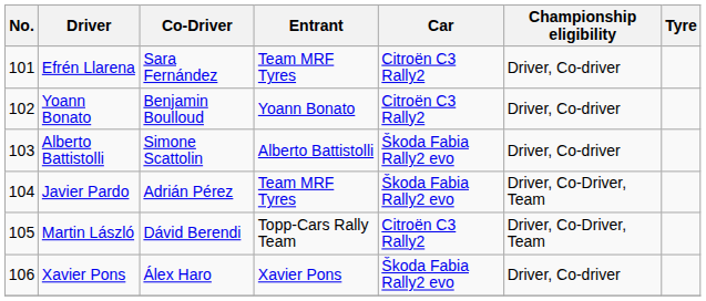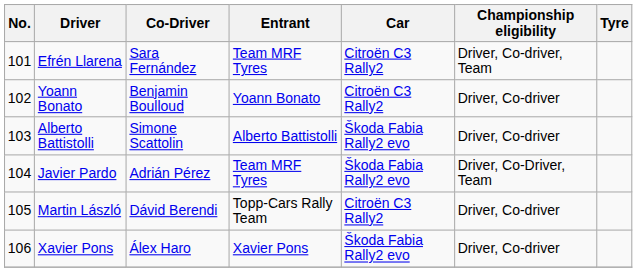 <table class="wikitable" style="font-size: 85%;">
 <tr>
 <th>No.</th>
 <th>Driver</th>
 <th>Co-Driver</th>
 <th>Entrant</th>
 <th>Car</th>
 <th>Championship eligibility</th>
 <th>Tyre</th>
 </tr>
 <tr>
 <td align="center">101</td>
 <td> <a href='#'>Efrén Llarena</a></td>
 <td> <a href='#'>Sara Fernández</a></td>
 <td> <a href='#'>Team MRF Tyres</a></td>
 <td><a href='#'>Citroën C3 Rally2</a></td>
-<td>Driver, Co-driver</td>
+<td>Driver, Co-driver, Team</td>
 <td align="center"></td>
 </tr>
 <tr>
 <td align="center">102</td>
 <td> <a href='#'>Yoann Bonato</a></td>
 <td> <a href='#'>Benjamin Boulloud</a></td>
 <td> <a href='#'>Yoann Bonato</a></td>
 <td><a href='#'>Citroën C3 Rally2</a></td>
 <td>Driver, Co-driver</td>
 <td align="center"></td>
 </tr>
 <tr>
 <td align="center">103</td>
 <td> <a href='#'>Alberto Battistolli</a></td>
 <td> <a href='#'>Simone Scattolin</a></td>
 <td> <a href='#'>Alberto Battistolli</a></td>
 <td><a href='#'>Škoda Fabia Rally2 evo</a></td>
 <td>Driver, Co-driver</td>
 <td align="center"></td>
 </tr>
 <tr>
 <td align="center">104</td>
 <td> <a href='#'>Javier Pardo</a></td>
 <td> <a href='#'>Adrián Pérez</a></td>
 <td> <a href='#'>Team MRF Tyres</a></td>
 <td><a href='#'>Škoda Fabia Rally2 evo</a></td>
 <td>Driver, Co-Driver, Team</td>
 <td align="center"></td>
 </tr>
 <tr>
 <td align="center">105</td>
 <td> <a href='#'>Martin László</a></td>
 <td> <a href='#'>Dávid Berendi</a></td>
 <td> Topp-Cars Rally Team</td>
 <td><a href='#'>Citroën C3 Rally2</a></td>
-<td>Driver, Co-Driver, Team</td>
+<td>Driver, Co-driver</td>
 <td align="center"></td>
 </tr>
 <tr>
 <td align="center">106</td>
 <td> <a href='#'>Xavier Pons</a></td>
 <td> <a href='#'>Álex Haro</a></td>
 <td> <a href='#'>Xavier Pons</a></td>
 <td><a href='#'>Škoda Fabia Rally2 evo</a></td>
 <td>Driver, Co-driver</td>
 <td align="center"></td>
 </tr>
 <tr>
 </tr>
 </table>
